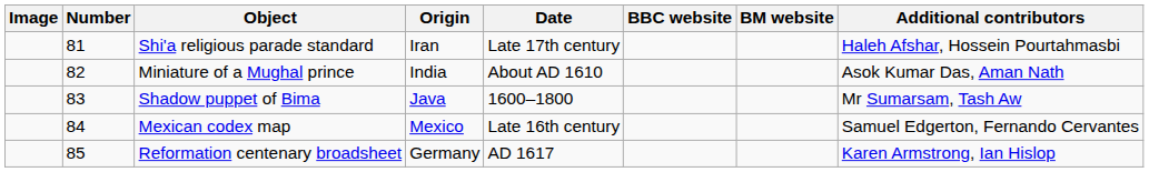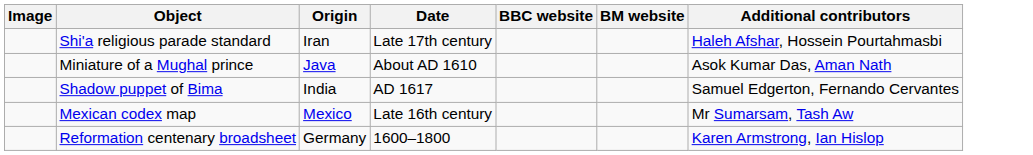 <table class="wikitable">
 <tr>
 <th>Image</th>
-<th>Number</th>
 <th>Object</th>
 <th>Origin</th>
 <th>Date</th>
 <th>BBC website</th>
 <th>BM website</th>
 <th>Additional contributors</th>
 </tr>
 <tr>
 <td></td>
-<td>81</td>
 <td><a href='#'>Shi'a</a> religious parade standard</td>
 <td>Iran</td>
 <td>Late 17th century</td>
 <td></td>
 <td></td>
 <td><a href='#'>Haleh Afshar</a>, Hossein Pourtahmasbi</td>
 </tr>
 <tr>
 <td></td>
-<td>82</td>
 <td>Miniature of a <a href='#'>Mughal</a> prince</td>
-<td>India</td>
+<td><a href='#'>Java</a></td>
 <td>About AD 1610</td>
 <td></td>
 <td></td>
 <td>Asok Kumar Das, <a href='#'>Aman Nath</a></td>
 </tr>
 <tr>
 <td></td>
-<td>83</td>
 <td><a href='#'>Shadow puppet</a> of <a href='#'>Bima</a></td>
-<td><a href='#'>Java</a></td>
-<td>1600–1800</td>
+<td>India</td>
+<td>AD 1617</td>
+<td></td>
+<td></td>
+<td>Samuel Edgerton, Fernando Cervantes</td>
+</tr>
+<tr>
+<td></td>
+<td><a href='#'>Mexican codex</a> map</td>
+<td><a href='#'>Mexico</a></td>
+<td>Late 16th century</td>
 <td></td>
 <td></td>
 <td>Mr <a href='#'>Sumarsam</a>, <a href='#'>Tash Aw</a></td>
 </tr>
 <tr>
 <td></td>
-<td>84</td>
-<td><a href='#'>Mexican codex</a> map</td>
-<td><a href='#'>Mexico</a></td>
-<td>Late 16th century</td>
-<td></td>
-<td></td>
-<td>Samuel Edgerton, Fernando Cervantes</td>
-</tr>
-<tr>
-<td></td>
-<td>85</td>
 <td><a href='#'>Reformation</a> centenary <a href='#'>broadsheet</a></td>
 <td>Germany</td>
-<td>AD 1617</td>
+<td>1600–1800</td>
 <td></td>
 <td></td>
 <td><a href='#'>Karen Armstrong</a>, <a href='#'>Ian Hislop</a></td>
 </tr>
 </table>
